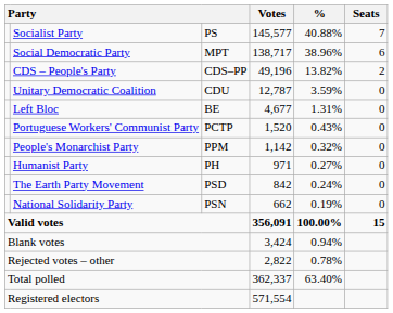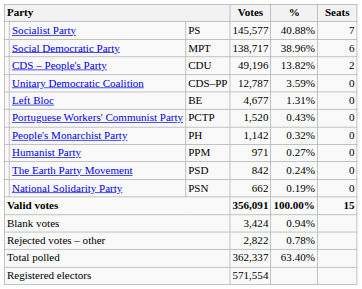 <table class="wikitable" border="1" style="text-align:right;">
 <tr>
 <th style="text-align:left;" colspan=3>Party</th>
 <th align=center width="50">Votes</th>
 <th align=center width="50">%</th>
 <th align=center width="50">Seats</th>
 </tr>
 <tr>
 <td></td>
 <td align=left><a href='#'>Socialist Party</a></td>
 <td align=left>PS</td>
 <td>145,577</td>
 <td>40.88%</td>
 <td>7</td>
 </tr>
 <tr>
 <td></td>
 <td align=left><a href='#'>Social Democratic Party</a></td>
 <td align=left>MPT</td>
 <td>138,717</td>
 <td>38.96%</td>
 <td>6</td>
 </tr>
 <tr>
 <td></td>
 <td align=left><a href='#'>CDS – People's Party</a></td>
-<td align=left style="white-space: nowrap;">CDS–PP</td>
+<td align=left>CDU</td>
 <td>49,196</td>
 <td>13.82%</td>
 <td>2</td>
 </tr>
 <tr>
 <td></td>
 <td align=left style="white-space: nowrap;"><a href='#'>Unitary Democratic Coalition</a></td>
-<td align=left>CDU</td>
+<td align=left style="white-space: nowrap;">CDS–PP</td>
 <td>12,787</td>
 <td>3.59%</td>
 <td>0</td>
 </tr>
 <tr>
 <td></td>
 <td align=left><a href='#'>Left Bloc</a></td>
 <td align=left>BE</td>
 <td>4,677</td>
 <td>1.31%</td>
 <td>0</td>
 </tr>
 <tr>
 <td></td>
 <td align=left><a href='#'>Portuguese Workers' Communist Party</a></td>
 <td align=left>PCTP</td>
 <td>1,520</td>
 <td>0.43%</td>
 <td>0</td>
 </tr>
 <tr>
 <td></td>
 <td align=left><a href='#'>People's Monarchist Party</a></td>
-<td align=left>PPM</td>
+<td align=left>PH</td>
 <td>1,142</td>
 <td>0.32%</td>
 <td>0</td>
 </tr>
 <tr>
 <td></td>
 <td align=left><a href='#'>Humanist Party</a></td>
-<td align=left>PH</td>
+<td align=left>PPM</td>
 <td>971</td>
 <td>0.27%</td>
 <td>0</td>
 </tr>
 <tr>
 <td></td>
 <td align=left><a href='#'>The Earth Party Movement</a></td>
 <td align=left>PSD</td>
 <td>842</td>
 <td>0.24%</td>
 <td>0</td>
 </tr>
 <tr>
 <td></td>
 <td align=left><a href='#'>National Solidarity Party</a></td>
 <td align=left>PSN</td>
 <td>662</td>
 <td>0.19%</td>
 <td>0</td>
 </tr>
 <tr style="font-weight:bold">
 <td align=left colspan=3>Valid votes</td>
 <td>356,091</td>
 <td>100.00%</td>
 <td>15</td>
 </tr>
 <tr>
 <td align=left colspan=3>Blank votes</td>
 <td>3,424</td>
 <td>0.94%</td>
 <td></td>
 </tr>
 <tr>
 <td align=left colspan=3>Rejected votes – other</td>
 <td>2,822</td>
 <td>0.78%</td>
 <td></td>
 </tr>
 <tr>
 <td align=left colspan=3>Total polled</td>
 <td>362,337</td>
 <td>63.40%</td>
 <td></td>
 </tr>
 <tr>
 <td align=left colspan=3>Registered electors</td>
 <td>571,554</td>
 <td></td>
 <td></td>
 </tr>
 </table>
